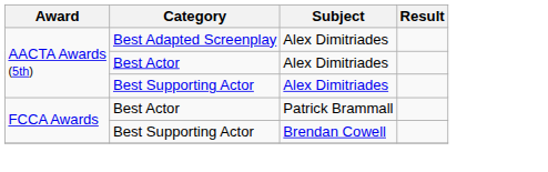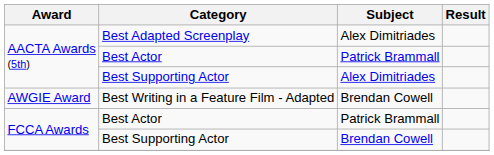 <table class="wikitable">
 <tr>
 <th>Award</th>
 <th>Category</th>
 <th>Subject</th>
 <th>Result</th>
 </tr>
 <tr>
 <td rowspan=3><a href='#'>AACTA Awards</a><br><small>(<a href='#'>5th</a>)</small></td>
 <td><a href='#'>Best Adapted Screenplay</a></td>
 <td>Alex Dimitriades</td>
 <td></td>
 </tr>
 <tr>
 <td><a href='#'>Best Actor</a></td>
-<td>Alex Dimitriades</td>
+<td><a href='#'>Patrick Brammall</a></td>
 <td></td>
 </tr>
 <tr>
 <td><a href='#'>Best Supporting Actor</a></td>
 <td><a href='#'>Alex Dimitriades</a></td>
+<td></td>
+</tr>
+<tr>
+<td><a href='#'>AWGIE Award</a></td>
+<td>Best Writing in a Feature Film - Adapted</td>
+<td>Brendan Cowell</td>
 <td></td>
 </tr>
 <tr>
 <td rowspan=2><a href='#'>FCCA Awards</a></td>
 <td>Best Actor</td>
 <td>Patrick Brammall</td>
 <td></td>
 </tr>
 <tr>
 <td>Best Supporting Actor</td>
 <td><a href='#'>Brendan Cowell</a></td>
 <td></td>
 </tr>
 <tr>
 </tr>
 </table>
